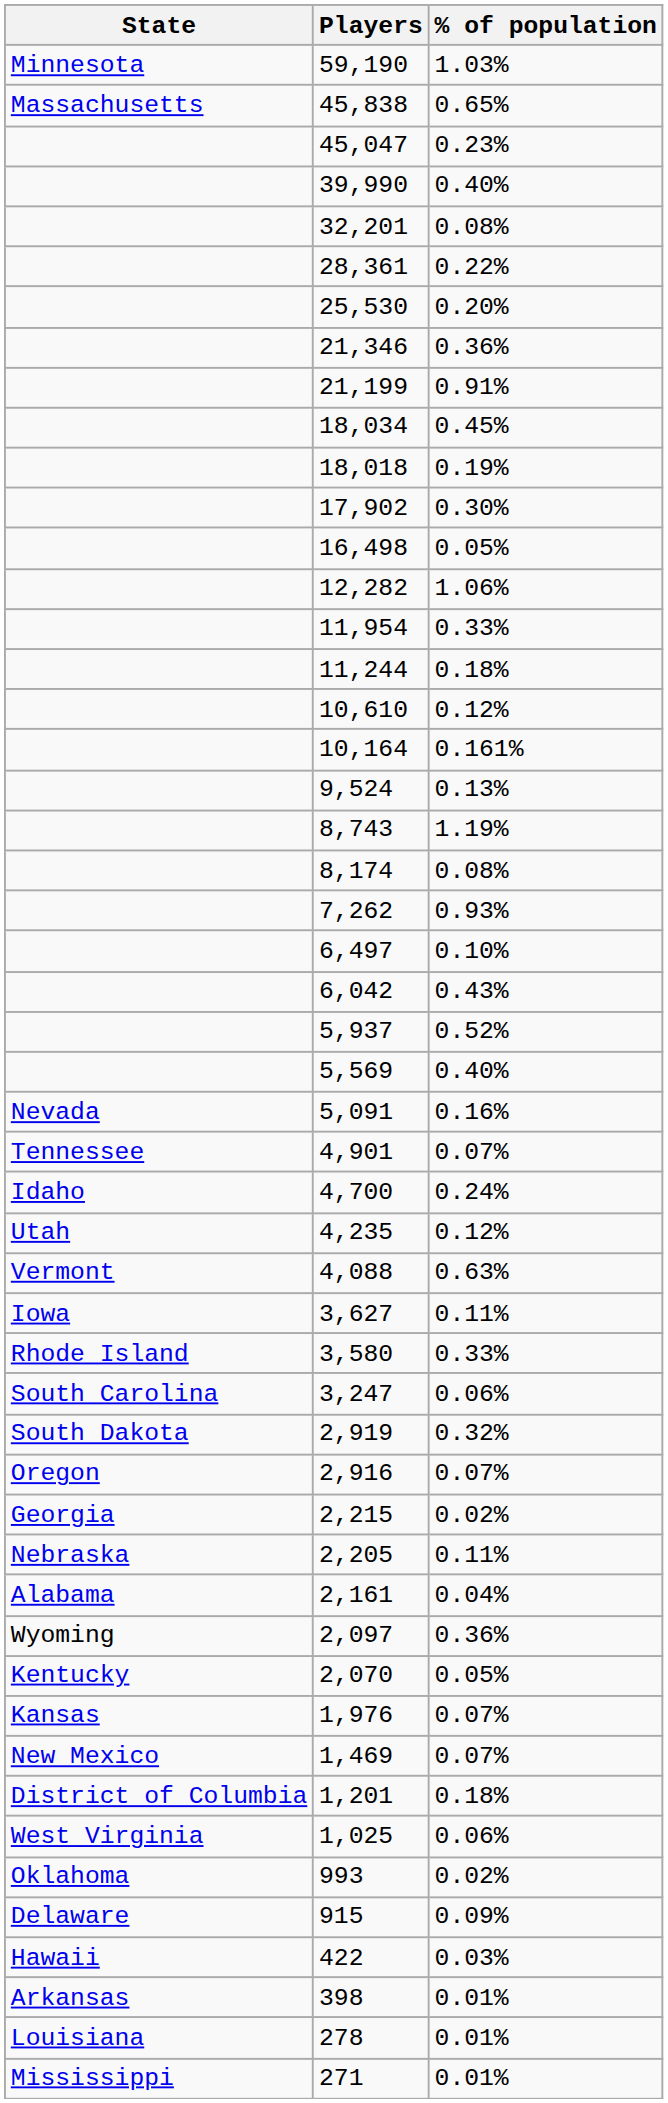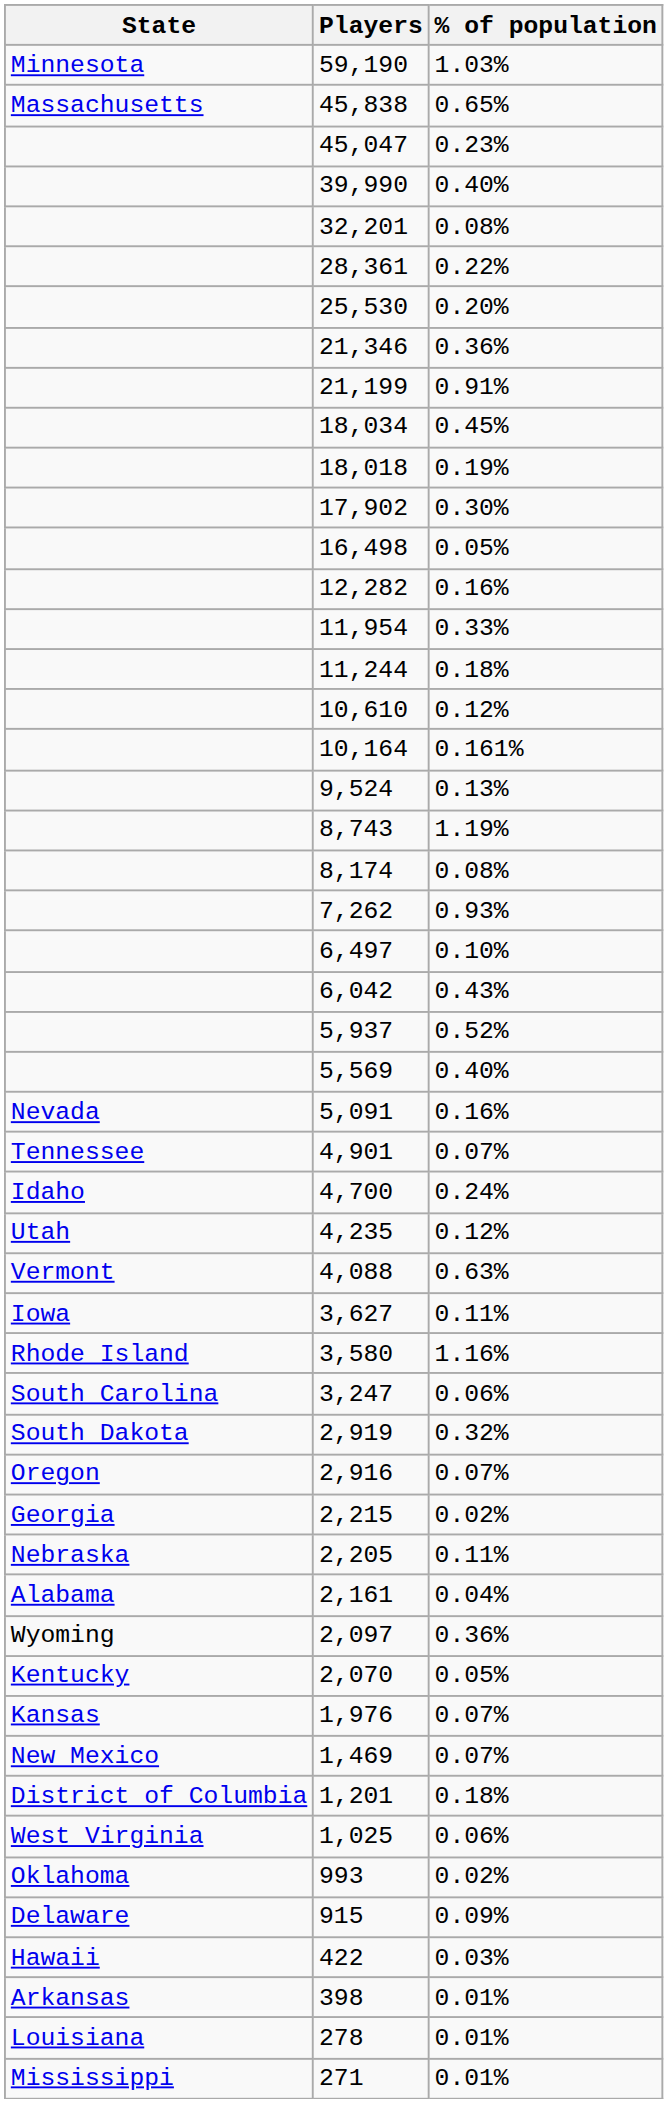 <table class="wikitable sortable">
 <tr>
 <th>State</th>
 <th>Players</th>
 <th>% of population</th>
 </tr>
 <tr>
 <td> <a href='#'>Minnesota</a></td>
 <td>59,190</td>
 <td>1.03%</td>
 </tr>
 <tr>
 <td> <a href='#'>Massachusetts</a></td>
 <td>45,838</td>
 <td>0.65%</td>
 </tr>
 <tr>
 <td></td>
 <td>45,047</td>
 <td>0.23%</td>
 </tr>
 <tr>
 <td></td>
 <td>39,990</td>
 <td>0.40%</td>
 </tr>
 <tr>
 <td></td>
 <td>32,201</td>
 <td>0.08%</td>
 </tr>
 <tr>
 <td></td>
 <td>28,361</td>
 <td>0.22%</td>
 </tr>
 <tr>
 <td></td>
 <td>25,530</td>
 <td>0.20%</td>
 </tr>
 <tr>
 <td></td>
 <td>21,346</td>
 <td>0.36%</td>
 </tr>
 <tr>
 <td></td>
 <td>21,199</td>
 <td>0.91%</td>
 </tr>
 <tr>
 <td></td>
 <td>18,034</td>
 <td>0.45%</td>
 </tr>
 <tr>
 <td></td>
 <td>18,018</td>
 <td>0.19%</td>
 </tr>
 <tr>
 <td></td>
 <td>17,902</td>
 <td>0.30%</td>
 </tr>
 <tr>
 <td></td>
 <td>16,498</td>
 <td>0.05%</td>
 </tr>
 <tr>
 <td></td>
 <td>12,282</td>
-<td>1.06%</td>
+<td>0.16%</td>
 </tr>
 <tr>
 <td></td>
 <td>11,954</td>
 <td>0.33%</td>
 </tr>
 <tr>
 <td></td>
 <td>11,244</td>
 <td>0.18%</td>
 </tr>
 <tr>
 <td></td>
 <td>10,610</td>
 <td>0.12%</td>
 </tr>
 <tr>
 <td></td>
 <td>10,164</td>
 <td>0.161%</td>
 </tr>
 <tr>
 <td></td>
 <td>9,524</td>
 <td>0.13%</td>
 </tr>
 <tr>
 <td></td>
 <td>8,743</td>
 <td>1.19%</td>
 </tr>
 <tr>
 <td></td>
 <td>8,174</td>
 <td>0.08%</td>
 </tr>
 <tr>
 <td></td>
 <td>7,262</td>
 <td>0.93%</td>
 </tr>
 <tr>
 <td></td>
 <td>6,497</td>
 <td>0.10%</td>
 </tr>
 <tr>
 <td></td>
 <td>6,042</td>
 <td>0.43%</td>
 </tr>
 <tr>
 <td></td>
 <td>5,937</td>
 <td>0.52%</td>
 </tr>
 <tr>
 <td></td>
 <td>5,569</td>
 <td>0.40%</td>
 </tr>
 <tr>
 <td> <a href='#'>Nevada</a></td>
 <td>5,091</td>
 <td>0.16%</td>
 </tr>
 <tr>
 <td> <a href='#'>Tennessee</a></td>
 <td>4,901</td>
 <td>0.07%</td>
 </tr>
 <tr>
 <td> <a href='#'>Idaho</a></td>
 <td>4,700</td>
 <td>0.24%</td>
 </tr>
 <tr>
 <td> <a href='#'>Utah</a></td>
 <td>4,235</td>
 <td>0.12%</td>
 </tr>
 <tr>
 <td> <a href='#'>Vermont</a></td>
 <td>4,088</td>
 <td>0.63%</td>
 </tr>
 <tr>
 <td> <a href='#'>Iowa</a></td>
 <td>3,627</td>
 <td>0.11%</td>
 </tr>
 <tr>
 <td> <a href='#'>Rhode Island</a></td>
 <td>3,580</td>
-<td>0.33%</td>
+<td>1.16%</td>
 </tr>
 <tr>
 <td> <a href='#'>South Carolina</a></td>
 <td>3,247</td>
 <td>0.06%</td>
 </tr>
 <tr>
 <td> <a href='#'>South Dakota</a></td>
 <td>2,919</td>
 <td>0.32%</td>
 </tr>
 <tr>
 <td> <a href='#'>Oregon</a></td>
 <td>2,916</td>
 <td>0.07%</td>
 </tr>
 <tr>
 <td> <a href='#'>Georgia</a></td>
 <td>2,215</td>
 <td>0.02%</td>
 </tr>
 <tr>
 <td> <a href='#'>Nebraska</a></td>
 <td>2,205</td>
 <td>0.11%</td>
 </tr>
 <tr>
 <td> <a href='#'>Alabama</a></td>
 <td>2,161</td>
 <td>0.04%</td>
 </tr>
 <tr>
 <td> Wyoming</td>
 <td>2,097</td>
 <td>0.36%</td>
 </tr>
 <tr>
 <td> <a href='#'>Kentucky</a></td>
 <td>2,070</td>
 <td>0.05%</td>
 </tr>
 <tr>
 <td> <a href='#'>Kansas</a></td>
 <td>1,976</td>
 <td>0.07%</td>
 </tr>
 <tr>
 <td> <a href='#'>New Mexico</a></td>
 <td>1,469</td>
 <td>0.07%</td>
 </tr>
 <tr>
 <td> <a href='#'>District of Columbia</a></td>
 <td>1,201</td>
 <td>0.18%</td>
 </tr>
 <tr>
 <td> <a href='#'>West Virginia</a></td>
 <td>1,025</td>
 <td>0.06%</td>
 </tr>
 <tr>
 <td> <a href='#'>Oklahoma</a></td>
 <td>993</td>
 <td>0.02%</td>
 </tr>
 <tr>
 <td> <a href='#'>Delaware</a></td>
 <td>915</td>
 <td>0.09%</td>
 </tr>
 <tr>
 <td> <a href='#'>Hawaii</a></td>
 <td>422</td>
 <td>0.03%</td>
 </tr>
 <tr>
 <td> <a href='#'>Arkansas</a></td>
 <td>398</td>
 <td>0.01%</td>
 </tr>
 <tr>
 <td> <a href='#'>Louisiana</a></td>
 <td>278</td>
 <td>0.01%</td>
 </tr>
 <tr>
 <td> <a href='#'>Mississippi</a></td>
 <td>271</td>
 <td>0.01%</td>
 </tr>
 </table>
